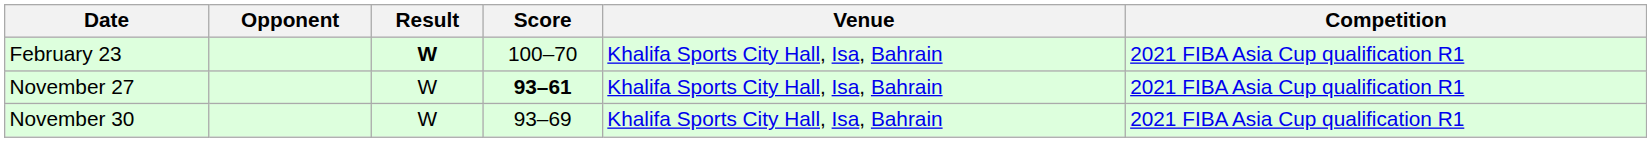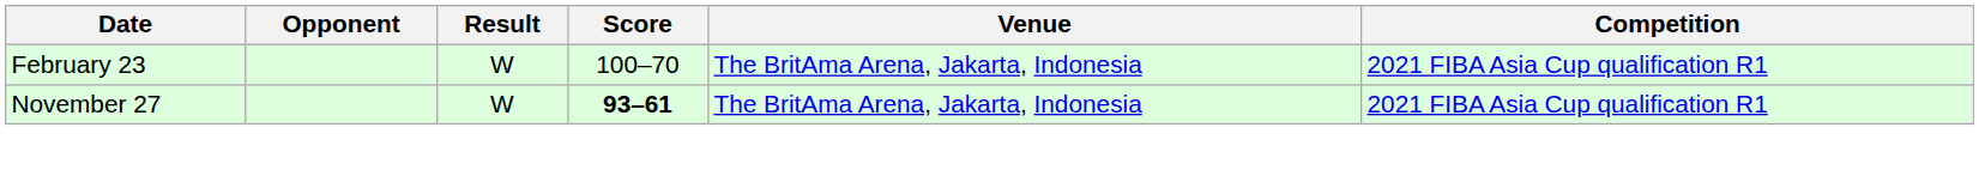 <table width=100% class="wikitable">
 <tr>
 <th>Date</th>
 <th>Opponent</th>
 <th>Result</th>
 <th>Score</th>
 <th>Venue</th>
 <th>Competition</th>
 </tr>
 <tr style="background:#dfd;">
 <td>February 23</td>
 <td></td>
-<td align=center><strong>W</strong></td>
+<td align=center>W</td>
 <td align=center>100–70</td>
-<td> <a href='#'>Khalifa Sports City Hall</a>, <a href='#'>Isa</a>, <a href='#'>Bahrain</a></td>
+<td> <a href='#'>The BritAma Arena</a>, <a href='#'>Jakarta</a>, <a href='#'>Indonesia</a></td>
 <td><a href='#'>2021 FIBA Asia Cup qualification R1</a></td>
 </tr>
 <tr style="background:#dfd;">
 <td>November 27</td>
 <td></td>
 <td align=center>W</td>
 <td align=center><strong>93–61</strong></td>
-<td> <a href='#'>Khalifa Sports City Hall</a>, <a href='#'>Isa</a>, <a href='#'>Bahrain</a></td>
-<td><a href='#'>2021 FIBA Asia Cup qualification R1</a></td>
-</tr>
-<tr style="background:#dfd;">
-<td>November 30</td>
-<td></td>
-<td align=center>W</td>
-<td align=center>93–69</td>
-<td> <a href='#'>Khalifa Sports City Hall</a>, <a href='#'>Isa</a>, <a href='#'>Bahrain</a></td>
+<td> <a href='#'>The BritAma Arena</a>, <a href='#'>Jakarta</a>, <a href='#'>Indonesia</a></td>
 <td><a href='#'>2021 FIBA Asia Cup qualification R1</a></td>
 </tr>
 </table>
